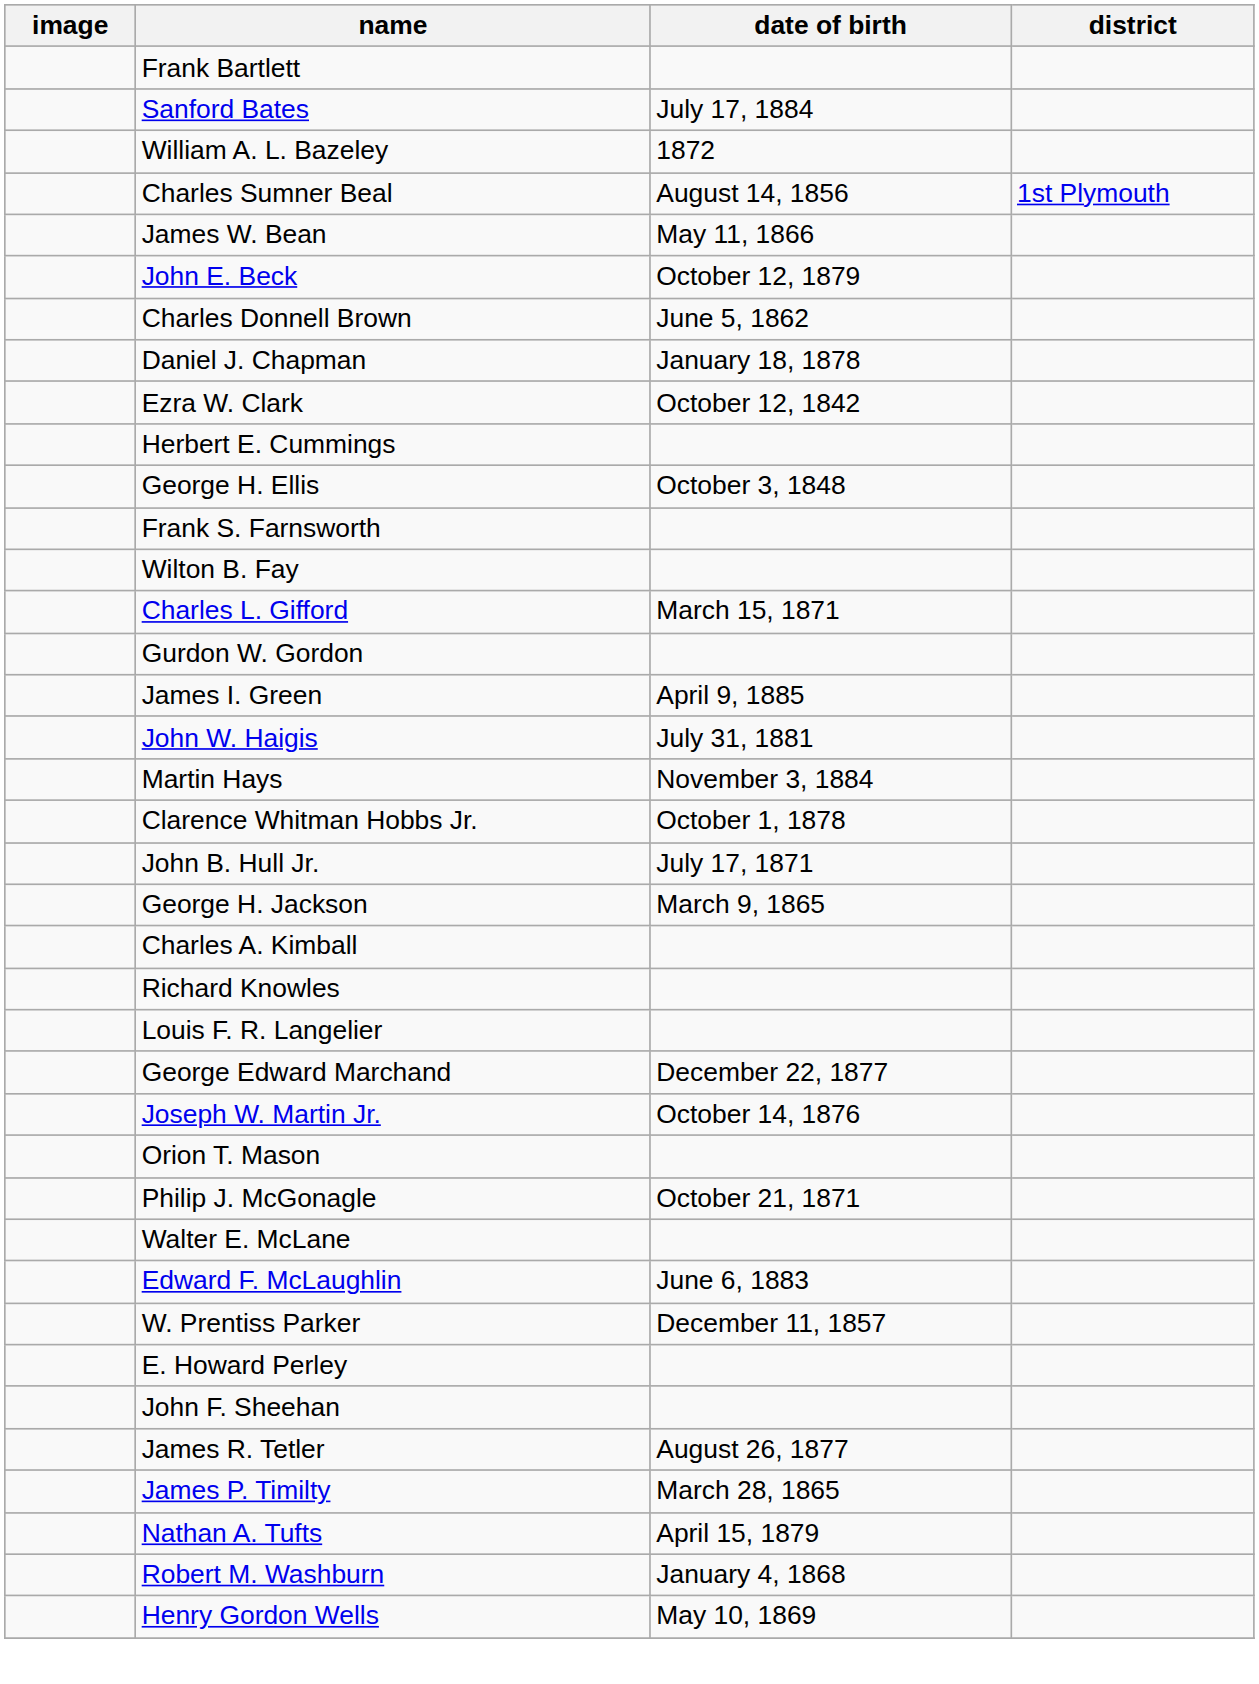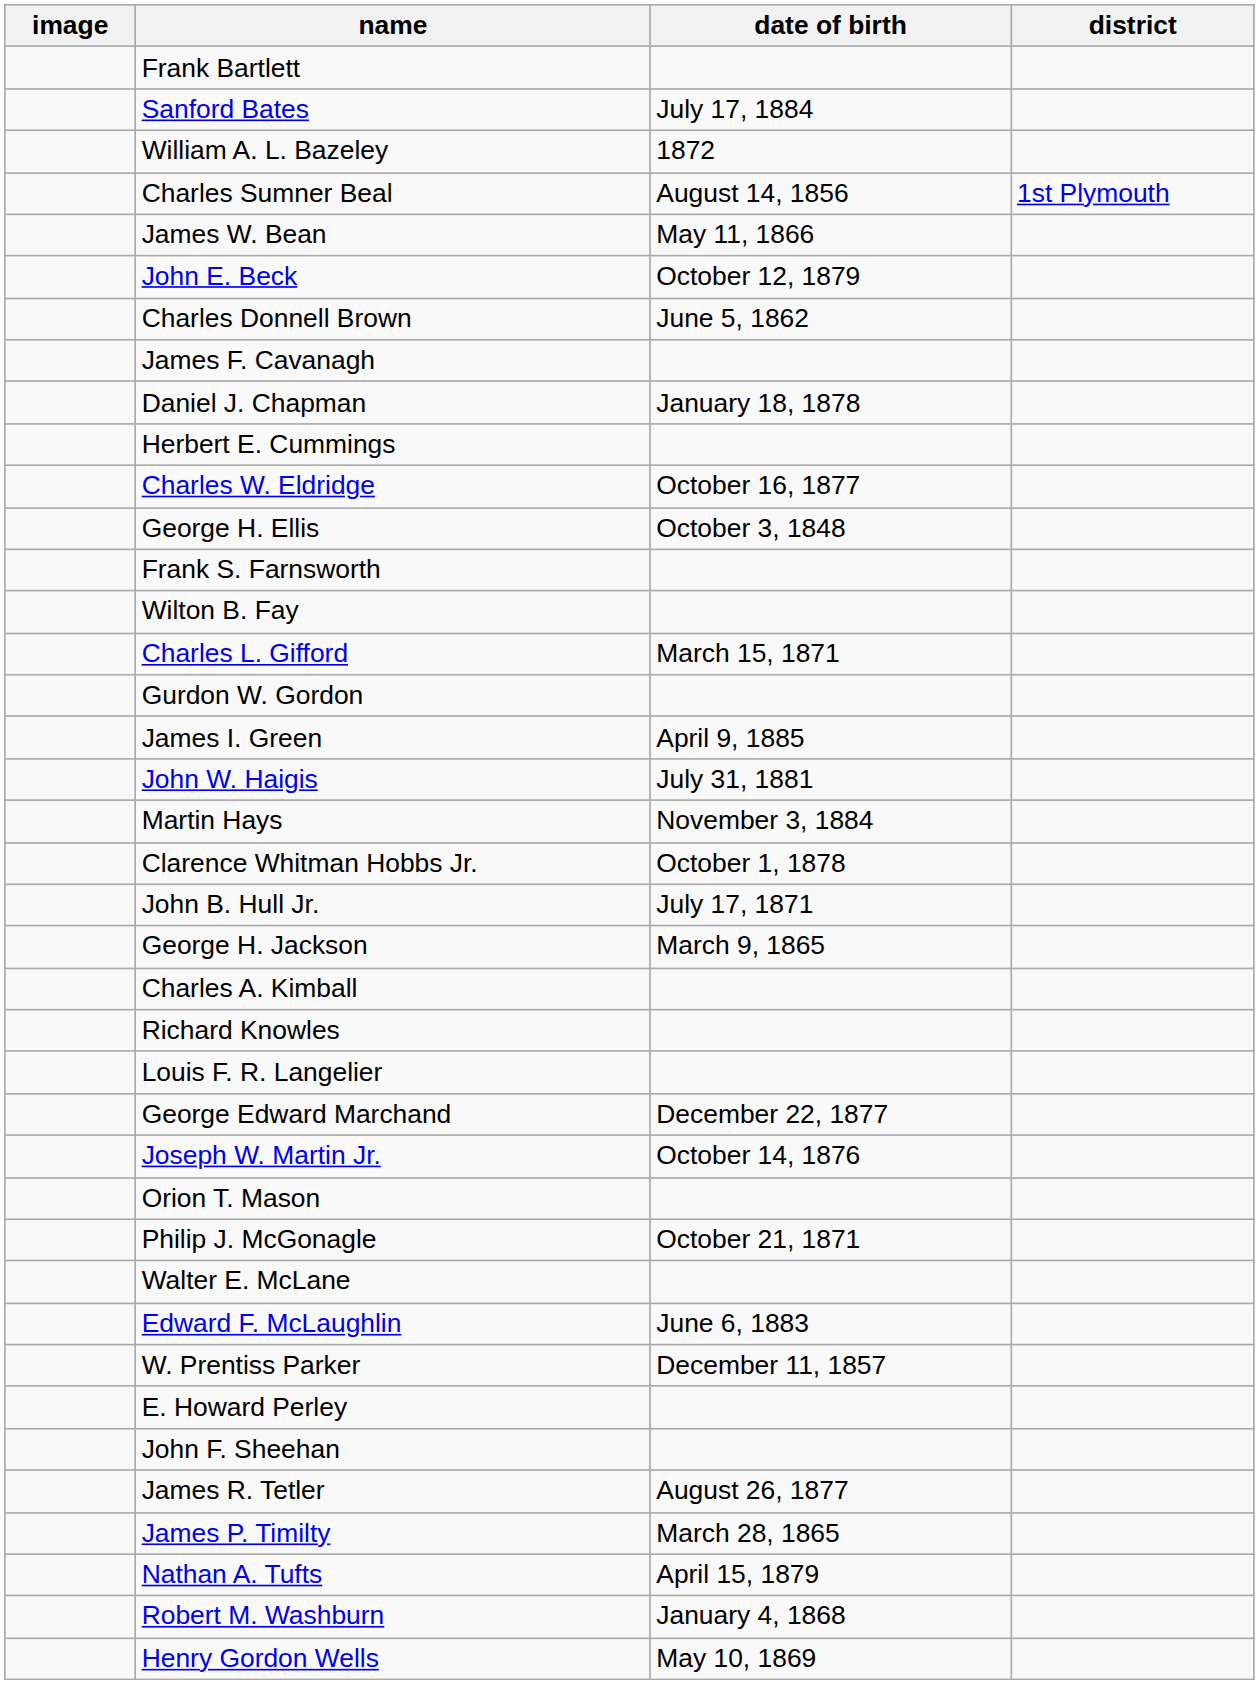 <table class='wikitable sortable' style="width:60%">
 <tr>
 <th>image</th>
 <th>name </th>
 <th data-sort-type=date>date of birth </th>
 <th>district </th>
 </tr>
 <tr>
 <td></td>
 <td>Frank Bartlett</td>
 <td></td>
 <td></td>
 </tr>
 <tr>
 <td></td>
 <td><a href='#'>Sanford Bates</a></td>
 <td>July 17, 1884</td>
 <td></td>
 </tr>
 <tr>
 <td></td>
 <td>William A. L. Bazeley</td>
 <td>1872</td>
 <td></td>
 </tr>
 <tr>
 <td></td>
 <td>Charles Sumner Beal</td>
 <td>August 14, 1856</td>
 <td><a href='#'>1st Plymouth</a></td>
 </tr>
 <tr>
 <td></td>
 <td>James W. Bean</td>
 <td>May 11, 1866</td>
 <td></td>
 </tr>
 <tr>
 <td></td>
 <td><a href='#'>John E. Beck</a></td>
 <td>October 12, 1879</td>
 <td></td>
 </tr>
 <tr>
 <td></td>
 <td>Charles Donnell Brown</td>
 <td>June 5, 1862</td>
 <td></td>
 </tr>
 <tr>
 <td></td>
+<td>James F. Cavanagh</td>
+<td></td>
+<td></td>
+</tr>
+<tr>
+<td></td>
 <td>Daniel J. Chapman</td>
 <td>January 18, 1878</td>
 <td></td>
 </tr>
 <tr>
 <td></td>
-<td>Ezra W. Clark</td>
-<td>October 12, 1842</td>
+<td>Herbert E. Cummings</td>
+<td></td>
 <td></td>
 </tr>
 <tr>
 <td></td>
-<td>Herbert E. Cummings</td>
-<td></td>
+<td><a href='#'>Charles W. Eldridge</a></td>
+<td>October 16, 1877</td>
 <td></td>
 </tr>
 <tr>
 <td></td>
 <td>George H. Ellis</td>
 <td>October 3, 1848</td>
 <td></td>
 </tr>
 <tr>
 <td></td>
 <td>Frank S. Farnsworth</td>
 <td></td>
 <td></td>
 </tr>
 <tr>
 <td></td>
 <td>Wilton B. Fay</td>
 <td></td>
 <td></td>
 </tr>
 <tr>
 <td></td>
 <td><a href='#'>Charles L. Gifford</a></td>
 <td>March 15, 1871</td>
 <td></td>
 </tr>
 <tr>
 <td></td>
 <td>Gurdon W. Gordon</td>
 <td></td>
 <td></td>
 </tr>
 <tr>
 <td></td>
 <td>James I. Green</td>
 <td>April 9, 1885</td>
 <td></td>
 </tr>
 <tr>
 <td></td>
 <td><a href='#'>John W. Haigis</a></td>
 <td>July 31, 1881</td>
 <td></td>
 </tr>
 <tr>
 <td></td>
 <td>Martin Hays</td>
 <td>November 3, 1884</td>
 <td></td>
 </tr>
 <tr>
 <td></td>
 <td>Clarence Whitman Hobbs Jr.</td>
 <td>October 1, 1878</td>
 <td></td>
 </tr>
 <tr>
 <td></td>
 <td>John B. Hull Jr.</td>
 <td>July 17, 1871</td>
 <td></td>
 </tr>
 <tr>
 <td></td>
 <td>George H. Jackson</td>
 <td>March 9, 1865</td>
 <td></td>
 </tr>
 <tr>
 <td></td>
 <td>Charles A. Kimball</td>
 <td></td>
 <td></td>
 </tr>
 <tr>
 <td></td>
 <td>Richard Knowles</td>
 <td></td>
 <td></td>
 </tr>
 <tr>
 <td></td>
 <td>Louis F. R. Langelier</td>
 <td></td>
 <td></td>
 </tr>
 <tr>
 <td></td>
 <td>George Edward Marchand</td>
 <td>December 22, 1877</td>
 <td></td>
 </tr>
 <tr>
 <td></td>
 <td><a href='#'>Joseph W. Martin Jr.</a></td>
 <td>October 14, 1876</td>
 <td></td>
 </tr>
 <tr>
 <td></td>
 <td>Orion T. Mason</td>
 <td></td>
 <td></td>
 </tr>
 <tr>
 <td></td>
 <td>Philip J. McGonagle</td>
 <td>October 21, 1871</td>
 <td></td>
 </tr>
 <tr>
 <td></td>
 <td>Walter E. McLane</td>
 <td></td>
 <td></td>
 </tr>
 <tr>
 <td></td>
 <td><a href='#'>Edward F. McLaughlin</a></td>
 <td>June 6, 1883</td>
 <td></td>
 </tr>
 <tr>
 <td></td>
 <td>W. Prentiss Parker</td>
 <td>December 11, 1857</td>
 <td></td>
 </tr>
 <tr>
 <td></td>
 <td>E. Howard Perley</td>
 <td></td>
 <td></td>
 </tr>
 <tr>
 <td></td>
 <td>John F. Sheehan</td>
 <td></td>
 <td></td>
 </tr>
 <tr>
 <td></td>
 <td>James R. Tetler</td>
 <td>August 26, 1877</td>
 <td></td>
 </tr>
 <tr>
 <td></td>
 <td><a href='#'>James P. Timilty</a></td>
 <td>March 28, 1865</td>
 <td></td>
 </tr>
 <tr>
 <td></td>
 <td><a href='#'>Nathan A. Tufts</a></td>
 <td>April 15, 1879</td>
 <td></td>
 </tr>
 <tr>
 <td></td>
 <td><a href='#'>Robert M. Washburn</a></td>
 <td>January 4, 1868</td>
 <td></td>
 </tr>
 <tr>
 <td></td>
 <td><a href='#'>Henry Gordon Wells</a></td>
 <td>May 10, 1869</td>
 <td></td>
 </tr>
 <tr>
 </tr>
 </table>
